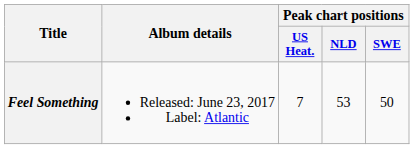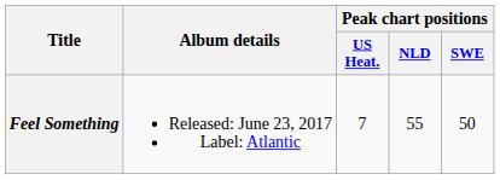 <table class ="wikitable plainrowheaders" style="text-align:center">
 <tr>
 <th scope="col" rowspan="2">Title</th>
 <th scope="col" rowspan="2">Album details</th>
 <th scope="col" colspan="3">Peak chart positions</th>
 </tr>
 <tr>
 <th scope="col" style="width:3em;font-size:90%;"><a href='#'>US<br>Heat.</a><br></th>
 <th scope="col" style="width:3em;font-size:90%;"><a href='#'>NLD</a><br></th>
 <th scope="col" style="width:3em;font-size:90%;"><a href='#'>SWE</a><br></th>
 </tr>
 <tr>
 <th scope="row"><em>Feel Something</em></th>
 <td><br><ul><li>Released: June 23, 2017</li><li>Label: <a href='#'>Atlantic</a></li></ul></td>
 <td>7</td>
-<td>53</td>
+<td>55</td>
 <td>50</td>
 </tr>
 </table>
